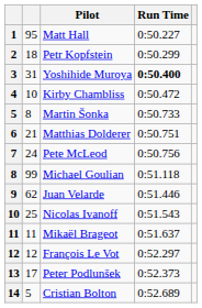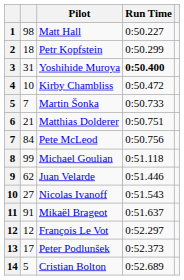 <table class="wikitable" style="font-size: 95%;">
 <tr>
 <th></th>
 <th></th>
 <th>Pilot</th>
 <th>Run Time</th>
 <th></th>
 </tr>
 <tr>
 <th>1</th>
-<td>95</td>
+<td>98</td>
 <td> <a href='#'>Matt Hall</a></td>
 <td>0:50.227</td>
 <td></td>
 </tr>
 <tr>
 <th>2</th>
 <td>18</td>
 <td> <a href='#'>Petr Kopfstein</a></td>
 <td>0:50.299</td>
 <td></td>
 </tr>
 <tr>
 <th>3</th>
 <td>31</td>
 <td> <a href='#'>Yoshihide Muroya</a></td>
 <td><strong>0:50.400</strong></td>
 <td></td>
 </tr>
 <tr>
 <th>4</th>
 <td>10</td>
 <td> <a href='#'>Kirby Chambliss</a></td>
 <td>0:50.472</td>
 <td></td>
 </tr>
 <tr>
 <th>5</th>
-<td>8</td>
+<td>7</td>
 <td> <a href='#'>Martin Šonka</a></td>
 <td>0:50.733</td>
 <td></td>
 </tr>
 <tr>
 <th>6</th>
 <td>21</td>
 <td> <a href='#'>Matthias Dolderer</a></td>
 <td>0:50.751</td>
 <td></td>
 </tr>
 <tr>
 <th>7</th>
-<td>24</td>
+<td>84</td>
 <td> <a href='#'>Pete McLeod</a></td>
 <td>0:50.756</td>
 <td></td>
 </tr>
 <tr>
 <th>8</th>
 <td>99</td>
 <td> <a href='#'>Michael Goulian</a></td>
 <td>0:51.118</td>
 <td></td>
 </tr>
 <tr>
 <th>9</th>
 <td>62</td>
 <td> <a href='#'>Juan Velarde</a></td>
 <td>0:51.446</td>
 <td></td>
 </tr>
 <tr>
 <th>10</th>
-<td>25</td>
+<td>27</td>
 <td> <a href='#'>Nicolas Ivanoff</a></td>
 <td>0:51.543</td>
 <td></td>
 </tr>
 <tr>
 <th>11</th>
-<td>11</td>
+<td>91</td>
 <td> <a href='#'>Mikaël Brageot</a></td>
 <td>0:51.637</td>
 <td></td>
 </tr>
 <tr>
 <th>12</th>
 <td>12</td>
 <td> <a href='#'>François Le Vot</a></td>
 <td>0:52.297</td>
 <td></td>
 </tr>
 <tr>
 <th>13</th>
 <td>17</td>
 <td> <a href='#'>Peter Podlunšek</a></td>
 <td>0:52.373</td>
 <td></td>
 </tr>
 <tr>
 <th>14</th>
 <td>5</td>
 <td> <a href='#'>Cristian Bolton</a></td>
 <td>0:52.689</td>
 <td></td>
 </tr>
 </table>
